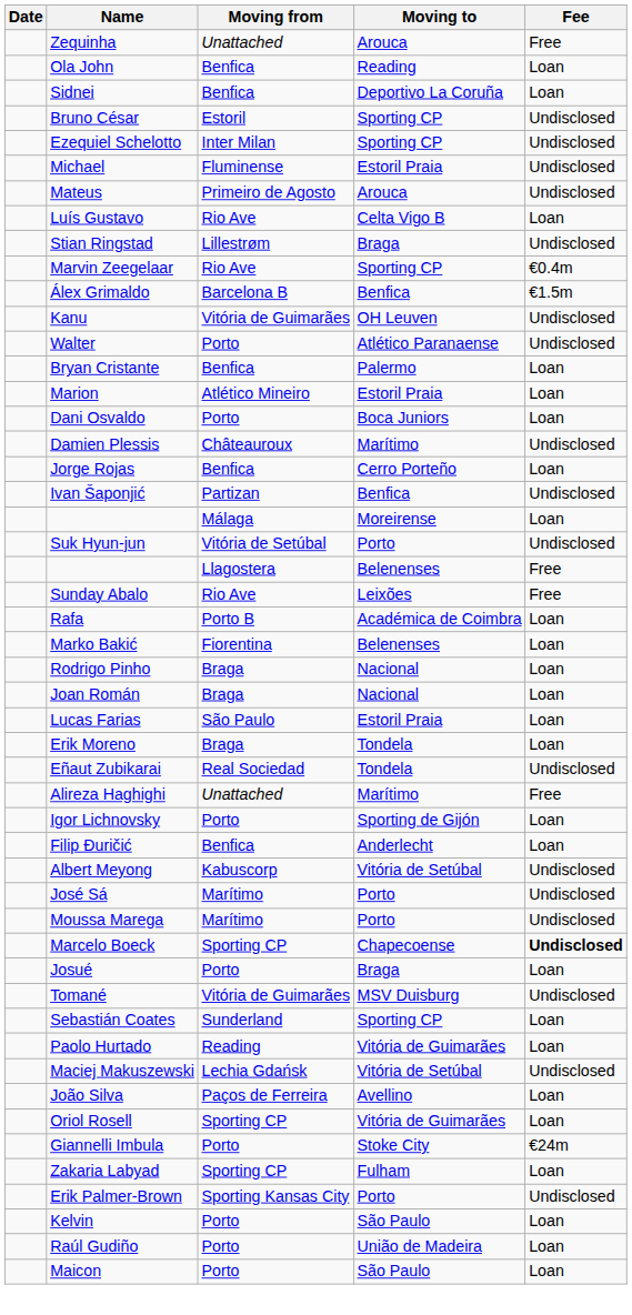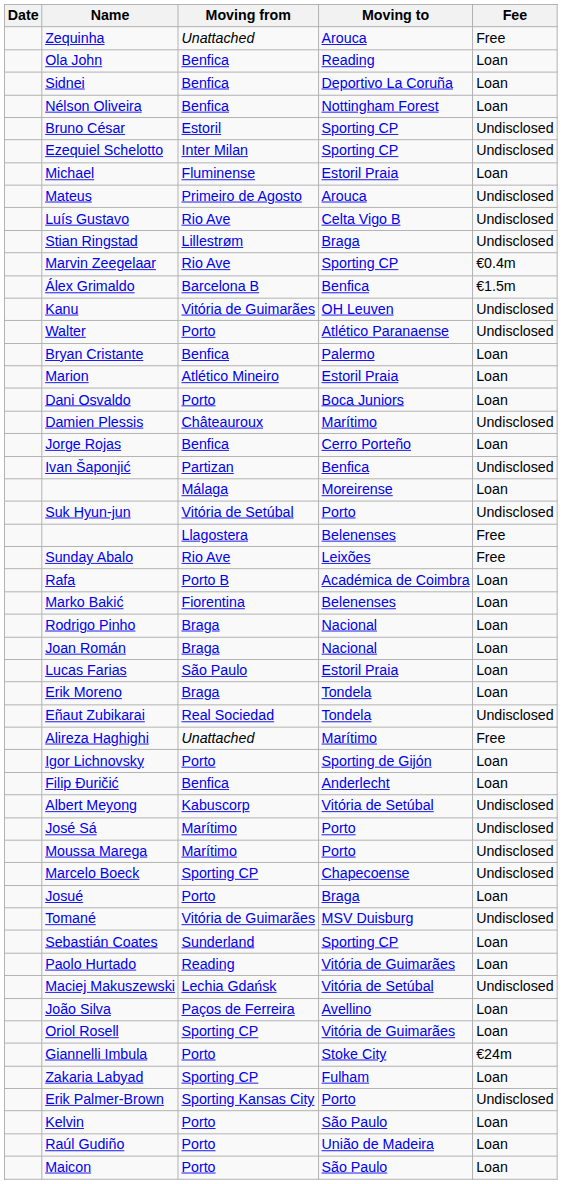 <table class="wikitable sortable">
 <tr>
 <th>Date</th>
 <th>Name</th>
 <th>Moving from</th>
 <th>Moving to</th>
 <th>Fee</th>
 </tr>
 <tr>
 <td><strong></strong></td>
 <td> <a href='#'>Zequinha</a></td>
 <td><em>Unattached</em></td>
 <td> <a href='#'>Arouca</a></td>
 <td>Free</td>
 </tr>
 <tr>
 <td><strong></strong></td>
 <td> <a href='#'>Ola John</a></td>
 <td> <a href='#'>Benfica</a></td>
 <td> <a href='#'>Reading</a></td>
 <td>Loan</td>
 </tr>
 <tr>
 <td><strong></strong></td>
 <td> <a href='#'>Sidnei</a></td>
 <td> <a href='#'>Benfica</a></td>
 <td> <a href='#'>Deportivo La Coruña</a></td>
 <td>Loan</td>
 </tr>
 <tr>
 <td><strong></strong></td>
+<td> <a href='#'>Nélson Oliveira</a></td>
+<td> <a href='#'>Benfica</a></td>
+<td> <a href='#'>Nottingham Forest</a></td>
+<td>Loan</td>
+</tr>
+<tr>
+<td><strong></strong></td>
 <td> <a href='#'>Bruno César</a></td>
 <td> <a href='#'>Estoril</a></td>
 <td> <a href='#'>Sporting CP</a></td>
 <td>Undisclosed</td>
 </tr>
 <tr>
 <td><strong></strong></td>
 <td> <a href='#'>Ezequiel Schelotto</a></td>
 <td> <a href='#'>Inter Milan</a></td>
 <td> <a href='#'>Sporting CP</a></td>
 <td>Undisclosed</td>
 </tr>
 <tr>
 <td><strong></strong></td>
 <td> <a href='#'>Michael</a></td>
 <td> <a href='#'>Fluminense</a></td>
 <td> <a href='#'>Estoril Praia</a></td>
-<td>Undisclosed</td>
+<td>Loan</td>
 </tr>
 <tr>
 <td><strong></strong></td>
 <td> <a href='#'>Mateus</a></td>
 <td> <a href='#'>Primeiro de Agosto</a></td>
 <td> <a href='#'>Arouca</a></td>
 <td>Undisclosed</td>
 </tr>
 <tr>
 <td><strong></strong></td>
 <td> <a href='#'>Luís Gustavo</a></td>
 <td> <a href='#'>Rio Ave</a></td>
 <td> <a href='#'>Celta Vigo B</a></td>
-<td>Loan</td>
+<td>Undisclosed</td>
 </tr>
 <tr>
 <td><strong></strong></td>
 <td> <a href='#'>Stian Ringstad</a></td>
 <td> <a href='#'>Lillestrøm</a></td>
 <td> <a href='#'>Braga</a></td>
 <td>Undisclosed</td>
 </tr>
 <tr>
 <td><strong></strong></td>
 <td> <a href='#'>Marvin Zeegelaar</a></td>
 <td> <a href='#'>Rio Ave</a></td>
 <td> <a href='#'>Sporting CP</a></td>
 <td>€0.4m</td>
 </tr>
 <tr>
 <td><strong></strong></td>
 <td> <a href='#'>Álex Grimaldo</a></td>
 <td> <a href='#'>Barcelona B</a></td>
 <td> <a href='#'>Benfica</a></td>
 <td>€1.5m</td>
 </tr>
 <tr>
 <td><strong></strong></td>
 <td> <a href='#'>Kanu</a></td>
 <td> <a href='#'>Vitória de Guimarães</a></td>
 <td> <a href='#'>OH Leuven</a></td>
 <td>Undisclosed</td>
 </tr>
 <tr>
 <td><strong></strong></td>
 <td> <a href='#'>Walter</a></td>
 <td> <a href='#'>Porto</a></td>
 <td> <a href='#'>Atlético Paranaense</a></td>
 <td>Undisclosed</td>
 </tr>
 <tr>
 <td><strong></strong></td>
 <td> <a href='#'>Bryan Cristante</a></td>
 <td> <a href='#'>Benfica</a></td>
 <td> <a href='#'>Palermo</a></td>
 <td>Loan</td>
 </tr>
 <tr>
 <td><strong></strong></td>
 <td> <a href='#'>Marion</a></td>
 <td> <a href='#'>Atlético Mineiro</a></td>
 <td> <a href='#'>Estoril Praia</a></td>
 <td>Loan</td>
 </tr>
 <tr>
 <td><strong></strong></td>
 <td> <a href='#'>Dani Osvaldo</a></td>
 <td> <a href='#'>Porto</a></td>
 <td> <a href='#'>Boca Juniors</a></td>
 <td>Loan</td>
 </tr>
 <tr>
 <td><strong></strong></td>
 <td> <a href='#'>Damien Plessis</a></td>
 <td> <a href='#'>Châteauroux</a></td>
 <td> <a href='#'>Marítimo</a></td>
 <td>Undisclosed</td>
 </tr>
 <tr>
 <td><strong></strong></td>
 <td> <a href='#'>Jorge Rojas</a></td>
 <td> <a href='#'>Benfica</a></td>
 <td> <a href='#'>Cerro Porteño</a></td>
 <td>Loan</td>
 </tr>
 <tr>
 <td><strong></strong></td>
 <td> <a href='#'>Ivan Šaponjić</a></td>
 <td> <a href='#'>Partizan</a></td>
 <td> <a href='#'>Benfica</a></td>
 <td>Undisclosed</td>
 </tr>
 <tr>
 <td><strong></strong></td>
 <td> </td>
 <td> <a href='#'>Málaga</a></td>
 <td> <a href='#'>Moreirense</a></td>
 <td>Loan</td>
 </tr>
 <tr>
 <td><strong></strong></td>
 <td> <a href='#'>Suk Hyun-jun</a></td>
 <td> <a href='#'>Vitória de Setúbal</a></td>
 <td> <a href='#'>Porto</a></td>
 <td>Undisclosed</td>
 </tr>
 <tr>
 <td><strong></strong></td>
 <td> </td>
 <td> <a href='#'>Llagostera</a></td>
 <td> <a href='#'>Belenenses</a></td>
 <td>Free</td>
 </tr>
 <tr>
 <td><strong></strong></td>
 <td> <a href='#'>Sunday Abalo</a></td>
 <td> <a href='#'>Rio Ave</a></td>
 <td> <a href='#'>Leixões</a></td>
 <td>Free</td>
 </tr>
 <tr>
 <td><strong></strong></td>
 <td> <a href='#'>Rafa</a></td>
 <td> <a href='#'>Porto B</a></td>
 <td> <a href='#'>Académica de Coimbra</a></td>
 <td>Loan</td>
 </tr>
 <tr>
 <td><strong></strong></td>
 <td> <a href='#'>Marko Bakić</a></td>
 <td> <a href='#'>Fiorentina</a></td>
 <td> <a href='#'>Belenenses</a></td>
 <td>Loan</td>
 </tr>
 <tr>
 <td><strong></strong></td>
 <td> <a href='#'>Rodrigo Pinho</a></td>
 <td> <a href='#'>Braga</a></td>
 <td> <a href='#'>Nacional</a></td>
 <td>Loan</td>
 </tr>
 <tr>
 <td><strong></strong></td>
 <td> <a href='#'>Joan Román</a></td>
 <td> <a href='#'>Braga</a></td>
 <td> <a href='#'>Nacional</a></td>
 <td>Loan</td>
 </tr>
 <tr>
 <td><strong></strong></td>
 <td> <a href='#'>Lucas Farias</a></td>
 <td> <a href='#'>São Paulo</a></td>
 <td> <a href='#'>Estoril Praia</a></td>
 <td>Loan</td>
 </tr>
 <tr>
 <td><strong></strong></td>
 <td> <a href='#'>Erik Moreno</a></td>
 <td> <a href='#'>Braga</a></td>
 <td> <a href='#'>Tondela</a></td>
 <td>Loan</td>
 </tr>
 <tr>
 <td><strong></strong></td>
 <td> <a href='#'>Eñaut Zubikarai</a></td>
 <td> <a href='#'>Real Sociedad</a></td>
 <td> <a href='#'>Tondela</a></td>
 <td>Undisclosed</td>
 </tr>
 <tr>
 <td><strong></strong></td>
 <td> <a href='#'>Alireza Haghighi</a></td>
 <td><em>Unattached</em></td>
 <td> <a href='#'>Marítimo</a></td>
 <td>Free</td>
 </tr>
 <tr>
 <td><strong></strong></td>
 <td> <a href='#'>Igor Lichnovsky</a></td>
 <td> <a href='#'>Porto</a></td>
 <td> <a href='#'>Sporting de Gijón</a></td>
 <td>Loan</td>
 </tr>
 <tr>
 <td><strong></strong></td>
 <td> <a href='#'>Filip Đuričić</a></td>
 <td> <a href='#'>Benfica</a></td>
 <td> <a href='#'>Anderlecht</a></td>
 <td>Loan</td>
 </tr>
 <tr>
 <td><strong></strong></td>
 <td> <a href='#'>Albert Meyong</a></td>
 <td> <a href='#'>Kabuscorp</a></td>
 <td> <a href='#'>Vitória de Setúbal</a></td>
 <td>Undisclosed</td>
 </tr>
 <tr>
 <td><strong></strong></td>
 <td> <a href='#'>José Sá</a></td>
 <td> <a href='#'>Marítimo</a></td>
 <td> <a href='#'>Porto</a></td>
 <td>Undisclosed</td>
 </tr>
 <tr>
 <td><strong></strong></td>
 <td> <a href='#'>Moussa Marega</a></td>
 <td> <a href='#'>Marítimo</a></td>
 <td> <a href='#'>Porto</a></td>
 <td>Undisclosed</td>
 </tr>
 <tr>
 <td><strong></strong></td>
 <td> <a href='#'>Marcelo Boeck</a></td>
 <td> <a href='#'>Sporting CP</a></td>
 <td> <a href='#'>Chapecoense</a></td>
-<td><strong>Undisclosed</strong></td>
+<td>Undisclosed</td>
 </tr>
 <tr>
 <td><strong></strong></td>
 <td> <a href='#'>Josué</a></td>
 <td> <a href='#'>Porto</a></td>
 <td> <a href='#'>Braga</a></td>
 <td>Loan</td>
 </tr>
 <tr>
 <td><strong></strong></td>
 <td> <a href='#'>Tomané</a></td>
 <td> <a href='#'>Vitória de Guimarães</a></td>
 <td> <a href='#'>MSV Duisburg</a></td>
 <td>Undisclosed</td>
 </tr>
 <tr>
 <td><strong></strong></td>
 <td> <a href='#'>Sebastián Coates</a></td>
 <td> <a href='#'>Sunderland</a></td>
 <td> <a href='#'>Sporting CP</a></td>
 <td>Loan</td>
 </tr>
 <tr>
 <td><strong></strong></td>
 <td> <a href='#'>Paolo Hurtado</a></td>
 <td> <a href='#'>Reading</a></td>
 <td> <a href='#'>Vitória de Guimarães</a></td>
 <td>Loan</td>
 </tr>
 <tr>
 <td><strong></strong></td>
 <td> <a href='#'>Maciej Makuszewski</a></td>
 <td> <a href='#'>Lechia Gdańsk</a></td>
 <td> <a href='#'>Vitória de Setúbal</a></td>
 <td>Undisclosed</td>
 </tr>
 <tr>
 <td><strong></strong></td>
 <td> <a href='#'>João Silva</a></td>
 <td> <a href='#'>Paços de Ferreira</a></td>
 <td> <a href='#'>Avellino</a></td>
 <td>Loan</td>
 </tr>
 <tr>
 <td><strong></strong></td>
 <td> <a href='#'>Oriol Rosell</a></td>
 <td> <a href='#'>Sporting CP</a></td>
 <td> <a href='#'>Vitória de Guimarães</a></td>
 <td>Loan</td>
 </tr>
 <tr>
 <td><strong></strong></td>
 <td> <a href='#'>Giannelli Imbula</a></td>
 <td> <a href='#'>Porto</a></td>
 <td> <a href='#'>Stoke City</a></td>
 <td>€24m</td>
 </tr>
 <tr>
 <td><strong></strong></td>
 <td> <a href='#'>Zakaria Labyad</a></td>
 <td> <a href='#'>Sporting CP</a></td>
 <td> <a href='#'>Fulham</a></td>
 <td>Loan</td>
 </tr>
 <tr>
 <td><strong></strong></td>
 <td> <a href='#'>Erik Palmer-Brown</a></td>
 <td> <a href='#'>Sporting Kansas City</a></td>
 <td> <a href='#'>Porto</a></td>
 <td>Undisclosed</td>
 </tr>
 <tr>
 <td><strong></strong></td>
 <td> <a href='#'>Kelvin</a></td>
 <td> <a href='#'>Porto</a></td>
 <td> <a href='#'>São Paulo</a></td>
 <td>Loan</td>
 </tr>
 <tr>
 <td><strong></strong></td>
 <td> <a href='#'>Raúl Gudiño</a></td>
 <td> <a href='#'>Porto</a></td>
 <td> <a href='#'>União de Madeira</a></td>
 <td>Loan</td>
 </tr>
 <tr>
 <td><strong></strong></td>
 <td> <a href='#'>Maicon</a></td>
 <td> <a href='#'>Porto</a></td>
 <td> <a href='#'>São Paulo</a></td>
 <td>Loan</td>
 </tr>
 </table>
